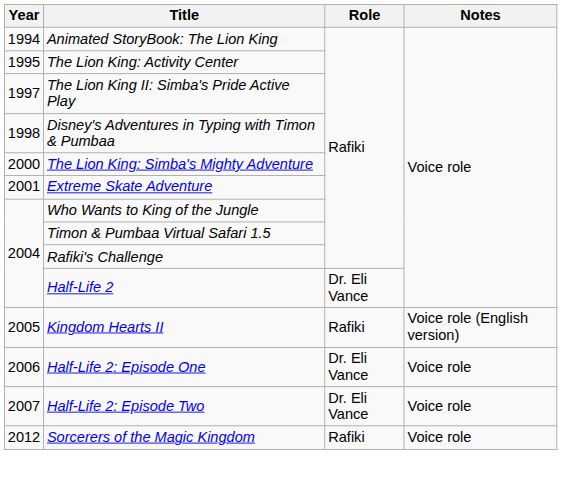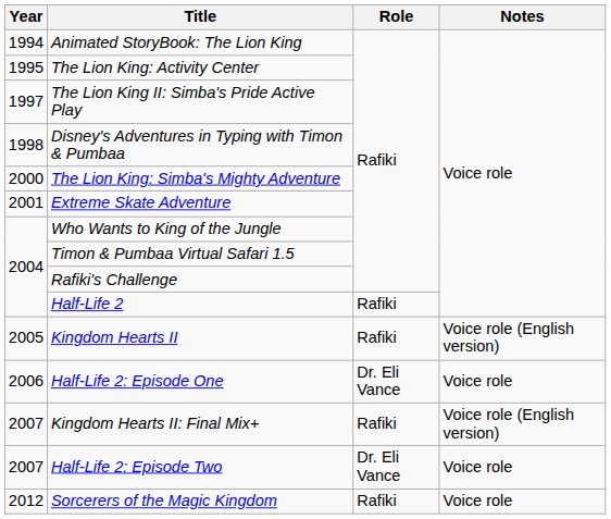 <table class="wikitable sortable">
 <tr>
 <th>Year</th>
 <th>Title</th>
 <th>Role</th>
 <th>Notes</th>
 </tr>
 <tr>
 <td>1994</td>
 <td><em>Animated StoryBook: The Lion King</em></td>
 <td rowspan="9">Rafiki</td>
 <td rowspan="10">Voice role</td>
 </tr>
 <tr>
 <td>1995</td>
 <td><em>The Lion King: Activity Center</em></td>
 </tr>
 <tr>
 <td>1997</td>
 <td><em>The Lion King II: Simba's Pride Active Play</em></td>
 </tr>
 <tr>
 <td>1998</td>
 <td><em>Disney's Adventures in Typing with Timon & Pumbaa</em></td>
 </tr>
 <tr>
 <td>2000</td>
 <td><em><a href='#'>The Lion King: Simba's Mighty Adventure</a></em></td>
 </tr>
 <tr>
 <td>2001</td>
 <td><em><a href='#'>Extreme Skate Adventure</a></em></td>
 </tr>
 <tr>
 <td rowspan="4">2004</td>
 <td><em>Who Wants to King of the Jungle</em></td>
 </tr>
 <tr>
 <td><em>Timon & Pumbaa Virtual Safari 1.5</em></td>
 </tr>
 <tr>
 <td><em>Rafiki's Challenge</em></td>
 </tr>
 <tr>
 <td><em><a href='#'>Half-Life 2</a></em></td>
-<td>Dr. Eli Vance</td>
+<td>Rafiki</td>
 </tr>
 <tr>
 <td>2005</td>
 <td><em><a href='#'>Kingdom Hearts II</a></em></td>
 <td>Rafiki</td>
 <td>Voice role (English version)</td>
 </tr>
 <tr>
 <td>2006</td>
 <td><em><a href='#'>Half-Life 2: Episode One</a></em></td>
 <td>Dr. Eli Vance</td>
 <td>Voice role</td>
 </tr>
 <tr>
 <td>2007</td>
+<td><em>Kingdom Hearts II: Final Mix+</em></td>
+<td>Rafiki</td>
+<td>Voice role (English version)</td>
+</tr>
+<tr>
+<td>2007</td>
 <td><em><a href='#'>Half-Life 2: Episode Two</a></em></td>
 <td>Dr. Eli Vance</td>
 <td>Voice role</td>
 </tr>
 <tr>
 <td>2012</td>
 <td><em><a href='#'>Sorcerers of the Magic Kingdom</a></em></td>
 <td>Rafiki</td>
 <td>Voice role</td>
 </tr>
 </table>
